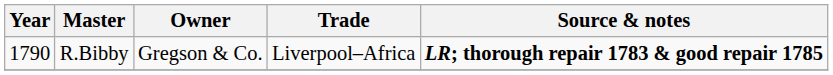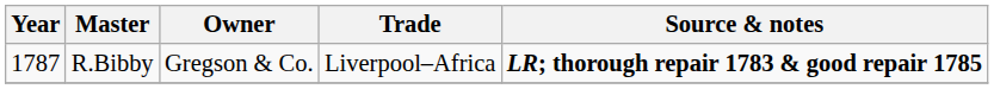 <table class=" wikitable">
 <tr>
 <th>Year</th>
 <th>Master</th>
 <th>Owner</th>
 <th>Trade</th>
 <th>Source & notes</th>
 </tr>
 <tr>
-<td>1790</td>
+<td>1787</td>
 <td>R.Bibby</td>
 <td>Gregson & Co.</td>
 <td>Liverpool–Africa</td>
 <td><strong><em>LR</em>; thorough repair 1783 & good repair 1785</strong></td>
 </tr>
 <tr>
 </tr>
 </table>
